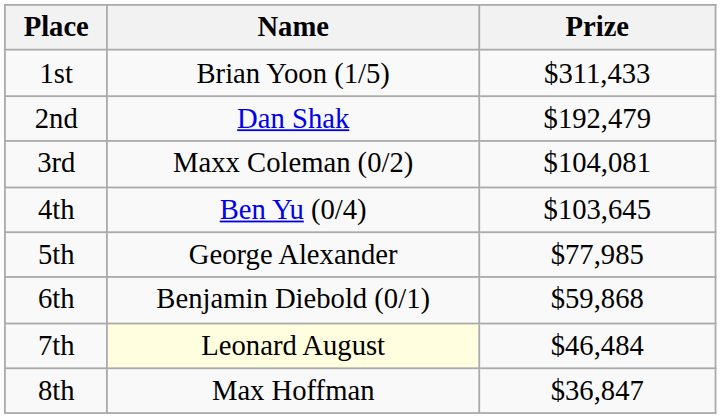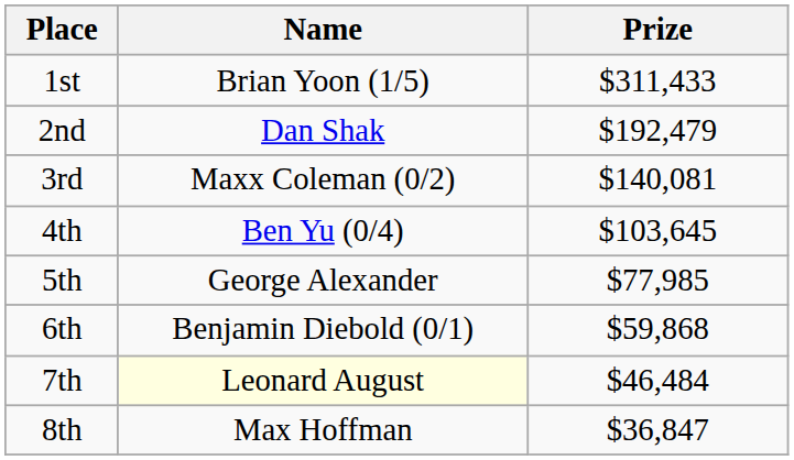 <table class="wikitable">
 <tr>
 <th width="50">Place</th>
 <th width="200">Name</th>
 <th width="125">Prize</th>
 </tr>
 <tr>
 <td align = "center">1st</td>
 <td align = "center"> Brian Yoon (1/5)</td>
 <td align = "center">$311,433</td>
 </tr>
 <tr>
 <td align = "center">2nd</td>
 <td align = "center"> <a href='#'>Dan Shak</a></td>
 <td align = "center">$192,479</td>
 </tr>
 <tr>
 <td align = "center">3rd</td>
 <td align = "center"> Maxx Coleman (0/2)</td>
-<td align = "center">$104,081</td>
+<td align = "center">$140,081</td>
 </tr>
 <tr>
 <td align = "center">4th</td>
 <td align = "center"> <a href='#'>Ben Yu</a> (0/4)</td>
 <td align = "center">$103,645</td>
 </tr>
 <tr>
 <td align = "center">5th</td>
 <td align = "center"> George Alexander</td>
 <td align = "center">$77,985</td>
 </tr>
 <tr>
 <td align = "center">6th</td>
 <td align = "center"> Benjamin Diebold (0/1)</td>
 <td align = "center">$59,868</td>
 </tr>
 <tr>
 <td align = "center">7th</td>
 <td align = "center" style="background: lightyellow;"> Leonard August</td>
 <td align = "center">$46,484</td>
 </tr>
 <tr>
 <td align = "center">8th</td>
 <td align = "center"> Max Hoffman</td>
 <td align = "center">$36,847</td>
 </tr>
 </table>
